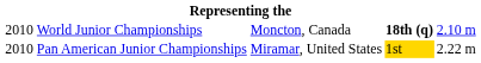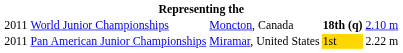 <table>
 <tr>
 <th colspan="5">Representing the </th>
 </tr>
 <tr>
-<td>2010</td>
+<td>2011</td>
 <td><a href='#'>World Junior Championships</a></td>
 <td><a href='#'>Moncton</a>, Canada</td>
 <td><strong>18th (q)</strong></td>
 <td><a href='#'>2.10 m</a></td>
 </tr>
 <tr>
-<td>2010</td>
+<td>2011</td>
 <td><a href='#'>Pan American Junior Championships</a></td>
 <td><a href='#'>Miramar</a>, United States</td>
 <td bgcolor="gold">1st</td>
 <td>2.22 m</td>
 </tr>
 </table>
